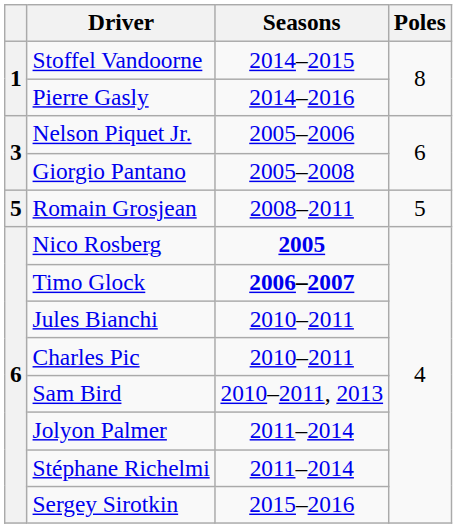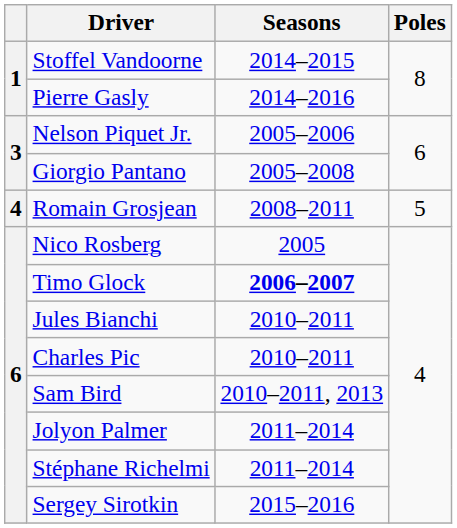 <table class="wikitable" style="text-align:center">
 <tr>
 <th></th>
 <th>Driver</th>
 <th>Seasons</th>
 <th>Poles</th>
 </tr>
 <tr>
 <th rowspan=2>1</th>
 <td align=left> <a href='#'>Stoffel Vandoorne</a></td>
 <td><a href='#'>2014</a>–<a href='#'>2015</a></td>
 <td rowspan=2>8</td>
 </tr>
 <tr>
 <td align=left> <a href='#'>Pierre Gasly</a></td>
 <td><a href='#'>2014</a>–<a href='#'>2016</a></td>
 </tr>
 <tr>
 <th rowspan=2>3</th>
 <td align=left> <a href='#'>Nelson Piquet Jr.</a></td>
 <td><a href='#'>2005</a>–<a href='#'>2006</a></td>
 <td rowspan=2>6</td>
 </tr>
 <tr>
 <td align=left> <a href='#'>Giorgio Pantano</a></td>
 <td><a href='#'>2005</a>–<a href='#'>2008</a></td>
 </tr>
 <tr>
-<th>5</th>
+<th>4</th>
 <td align=left> <a href='#'>Romain Grosjean</a></td>
 <td><a href='#'>2008</a>–<a href='#'>2011</a></td>
 <td>5</td>
 </tr>
 <tr>
 <th rowspan=8>6</th>
 <td align=left> <a href='#'>Nico Rosberg</a></td>
-<td><strong><a href='#'>2005</a></strong></td>
+<td><a href='#'>2005</a></td>
 <td rowspan=8>4</td>
 </tr>
 <tr>
 <td align=left> <a href='#'>Timo Glock</a></td>
 <td><strong><a href='#'>2006</a>–<a href='#'>2007</a></strong></td>
 </tr>
 <tr>
 <td align=left> <a href='#'>Jules Bianchi</a></td>
 <td><a href='#'>2010</a>–<a href='#'>2011</a></td>
 </tr>
 <tr>
 <td align=left> <a href='#'>Charles Pic</a></td>
 <td><a href='#'>2010</a>–<a href='#'>2011</a></td>
 </tr>
 <tr>
 <td align=left> <a href='#'>Sam Bird</a></td>
 <td><a href='#'>2010</a>–<a href='#'>2011</a>, <a href='#'>2013</a></td>
 </tr>
 <tr>
 <td align=left> <a href='#'>Jolyon Palmer</a></td>
 <td><a href='#'>2011</a>–<a href='#'>2014</a></td>
 </tr>
 <tr>
 <td align=left> <a href='#'>Stéphane Richelmi</a></td>
 <td><a href='#'>2011</a>–<a href='#'>2014</a></td>
 </tr>
 <tr>
 <td align=left> <a href='#'>Sergey Sirotkin</a></td>
 <td><a href='#'>2015</a>–<a href='#'>2016</a></td>
 </tr>
 </table>
